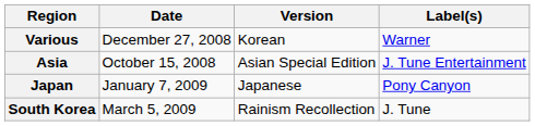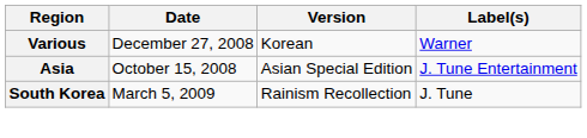 <table class="wikitable plainrowheaders">
 <tr>
 <th>Region</th>
 <th>Date</th>
 <th>Version</th>
 <th>Label(s)</th>
 </tr>
 <tr>
 <th scope="row">Various</th>
 <td>December 27, 2008</td>
 <td>Korean</td>
 <td><a href='#'>Warner</a></td>
 </tr>
 <tr>
 <th scope="row">Asia</th>
 <td>October 15, 2008</td>
 <td>Asian Special Edition</td>
 <td><a href='#'>J. Tune Entertainment</a></td>
 </tr>
 <tr>
-<th scope="row">Japan</th>
-<td>January 7, 2009</td>
-<td>Japanese</td>
-<td><a href='#'>Pony Canyon</a></td>
-</tr>
-<tr>
 <th scope="row">South Korea</th>
 <td>March 5, 2009</td>
 <td>Rainism Recollection</td>
 <td>J. Tune</td>
 </tr>
 </table>
